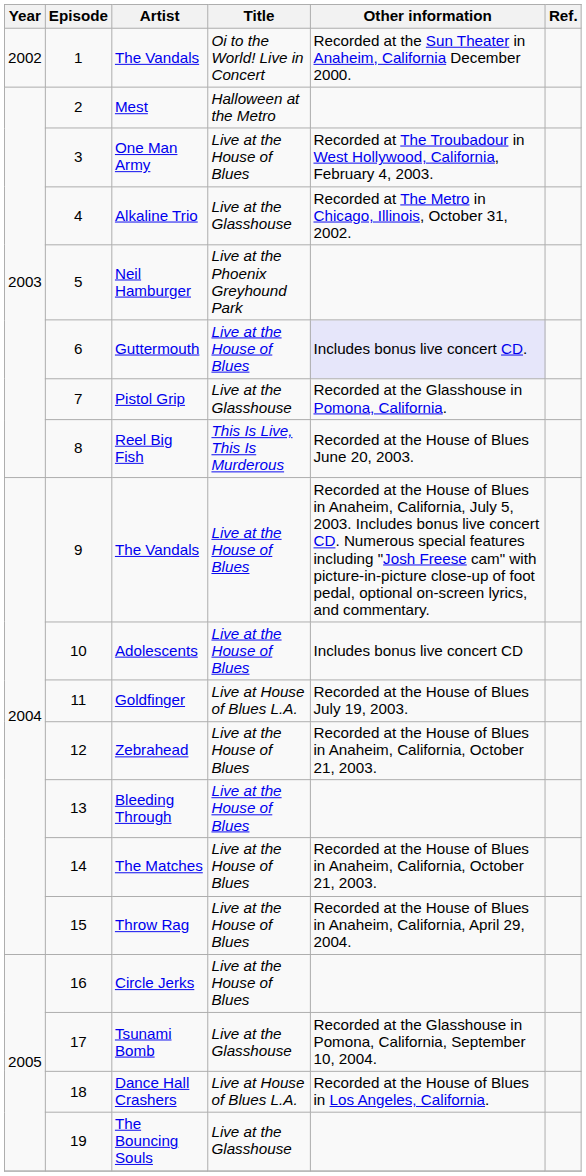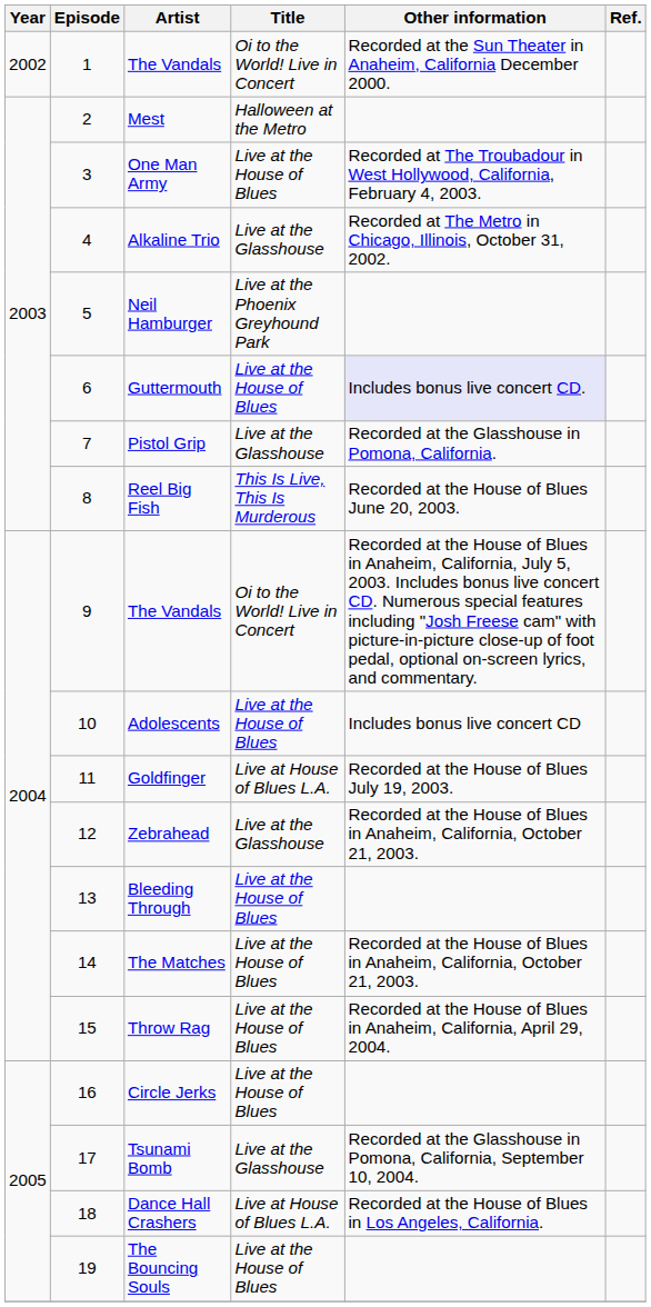 <table class="wikitable">
 <tr>
 <th>Year</th>
 <th>Episode</th>
 <th>Artist</th>
 <th>Title</th>
 <th>Other information</th>
 <th>Ref.</th>
 </tr>
 <tr>
 <td>2002</td>
 <td align="center">1</td>
 <td><a href='#'>The Vandals</a></td>
 <td><em>Oi to the World! Live in Concert</em></td>
 <td>Recorded at the <a href='#'>Sun Theater</a> in <a href='#'>Anaheim, California</a> December 2000.</td>
 <td></td>
 </tr>
 <tr>
 <td align="center" rowspan="7">2003</td>
 <td align="center">2</td>
 <td><a href='#'>Mest</a></td>
 <td><em>Halloween at the Metro</em></td>
 <td></td>
 <td></td>
 </tr>
 <tr>
 <td align="center">3</td>
 <td><a href='#'>One Man Army</a></td>
 <td><em>Live at the House of Blues</em></td>
 <td>Recorded at <a href='#'>The Troubadour</a> in <a href='#'>West Hollywood, California</a>, February 4, 2003.</td>
 <td></td>
 </tr>
 <tr>
 <td align="center">4</td>
 <td><a href='#'>Alkaline Trio</a></td>
 <td><em>Live at the Glasshouse</em></td>
 <td>Recorded at <a href='#'>The Metro</a> in <a href='#'>Chicago, Illinois</a>, October 31, 2002.</td>
 <td></td>
 </tr>
 <tr>
 <td align="center">5</td>
 <td><a href='#'>Neil Hamburger</a></td>
 <td><em>Live at the Phoenix Greyhound Park</em></td>
 <td></td>
 <td></td>
 </tr>
 <tr>
 <td align="center">6</td>
 <td><a href='#'>Guttermouth</a></td>
 <td><em><a href='#'>Live at the House of Blues</a></em></td>
 <td style="background: lavender;">Includes bonus live concert <a href='#'>CD</a>.</td>
 <td></td>
 </tr>
 <tr>
 <td align="center">7</td>
 <td><a href='#'>Pistol Grip</a></td>
 <td><em>Live at the Glasshouse</em></td>
 <td>Recorded at the Glasshouse in <a href='#'>Pomona, California</a>.</td>
 <td></td>
 </tr>
 <tr>
 <td align="center">8</td>
 <td><a href='#'>Reel Big Fish</a></td>
 <td><em><a href='#'>This Is Live, This Is Murderous</a></em></td>
 <td>Recorded at the House of Blues June 20, 2003.</td>
 <td></td>
 </tr>
 <tr>
 <td align="center" rowspan="7">2004</td>
 <td align="center">9</td>
 <td><a href='#'>The Vandals</a></td>
-<td><em><a href='#'>Live at the House of Blues</a></em></td>
+<td><em>Oi to the World! Live in Concert</em></td>
 <td>Recorded at the House of Blues in Anaheim, California, July 5, 2003. Includes bonus live concert <a href='#'>CD</a>. Numerous special features including "<a href='#'>Josh Freese</a> cam" with picture-in-picture close-up of foot pedal, optional on-screen lyrics, and commentary.</td>
 <td></td>
 </tr>
 <tr>
 <td align="center">10</td>
 <td><a href='#'>Adolescents</a></td>
 <td><em><a href='#'>Live at the House of Blues</a></em></td>
 <td>Includes bonus live concert CD</td>
 <td></td>
 </tr>
 <tr>
 <td align="center">11</td>
 <td><a href='#'>Goldfinger</a></td>
 <td><em>Live at House of Blues L.A.</em></td>
 <td>Recorded at the House of Blues July 19, 2003.</td>
 <td></td>
 </tr>
 <tr>
 <td align="center">12</td>
 <td><a href='#'>Zebrahead</a></td>
-<td><em>Live at the House of Blues</em></td>
+<td><em>Live at the Glasshouse</em></td>
 <td>Recorded at the House of Blues in Anaheim, California, October 21, 2003.</td>
 <td></td>
 </tr>
 <tr>
 <td align="center">13</td>
 <td><a href='#'>Bleeding Through</a></td>
 <td><em><a href='#'>Live at the House of Blues</a></em></td>
 <td></td>
 <td></td>
 </tr>
 <tr>
 <td align="center">14</td>
 <td><a href='#'>The Matches</a></td>
 <td><em>Live at the House of Blues</em></td>
 <td>Recorded at the House of Blues in Anaheim, California, October 21, 2003.</td>
 <td></td>
 </tr>
 <tr>
 <td align="center">15</td>
 <td><a href='#'>Throw Rag</a></td>
 <td><em>Live at the House of Blues</em></td>
 <td>Recorded at the House of Blues in Anaheim, California, April 29, 2004.</td>
 <td></td>
 </tr>
 <tr>
 <td align="center" rowspan="4">2005</td>
 <td align="center">16</td>
 <td><a href='#'>Circle Jerks</a></td>
 <td><em>Live at the House of Blues</em></td>
 <td></td>
 <td></td>
 </tr>
 <tr>
 <td align="center">17</td>
 <td><a href='#'>Tsunami Bomb</a></td>
 <td><em>Live at the Glasshouse</em></td>
 <td>Recorded at the Glasshouse in Pomona, California, September 10, 2004.</td>
 <td></td>
 </tr>
 <tr>
 <td align="center">18</td>
 <td><a href='#'>Dance Hall Crashers</a></td>
 <td><em>Live at House of Blues L.A.</em></td>
 <td>Recorded at the House of Blues in <a href='#'>Los Angeles, California</a>.</td>
 <td></td>
 </tr>
 <tr>
 <td align="center">19</td>
 <td><a href='#'>The Bouncing Souls</a></td>
-<td><em>Live at the Glasshouse</em></td>
+<td><em>Live at the House of Blues</em></td>
 <td></td>
 <td></td>
 </tr>
 <tr>
 </tr>
 </table>
